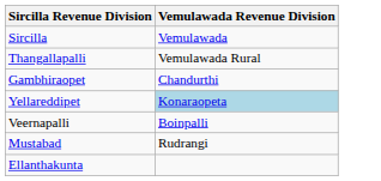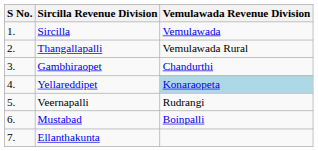 <table class="wikitable">
 <tr>
+<th>S No.</th>
 <th>Sircilla Revenue Division</th>
 <th>Vemulawada Revenue Division</th>
 </tr>
 <tr>
+<td>1.</td>
 <td><a href='#'>Sircilla</a></td>
 <td><a href='#'>Vemulawada</a></td>
 </tr>
 <tr>
+<td>2.</td>
 <td><a href='#'>Thangallapalli</a></td>
 <td>Vemulawada Rural</td>
 </tr>
 <tr>
+<td>3.</td>
 <td><a href='#'>Gambhiraopet</a></td>
 <td><a href='#'>Chandurthi</a></td>
 </tr>
 <tr>
+<td>4.</td>
 <td><a href='#'>Yellareddipet</a></td>
 <td style="background: lightblue;"><a href='#'>Konaraopeta</a></td>
 </tr>
 <tr>
+<td>5.</td>
 <td>Veernapalli</td>
+<td>Rudrangi</td>
+</tr>
+<tr>
+<td>6.</td>
+<td><a href='#'>Mustabad</a></td>
 <td><a href='#'>Boinpalli</a></td>
 </tr>
 <tr>
-<td><a href='#'>Mustabad</a></td>
-<td>Rudrangi</td>
-</tr>
-<tr>
+<td>7.</td>
 <td><a href='#'>Ellanthakunta</a></td>
 <td></td>
 </tr>
 </table>
